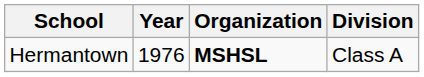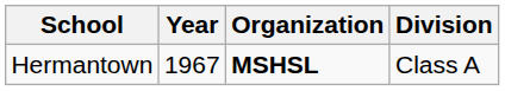 <table class="wikitable">
 <tr>
 <th>School</th>
 <th>Year</th>
 <th>Organization</th>
 <th>Division</th>
 </tr>
 <tr>
 <td>Hermantown</td>
-<td>1976</td>
+<td>1967</td>
 <td><strong>MSHSL</strong></td>
 <td>Class A</td>
 </tr>
 </table>
